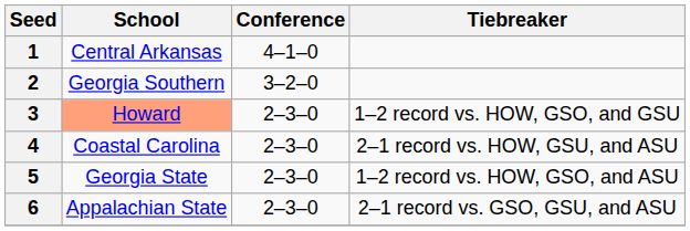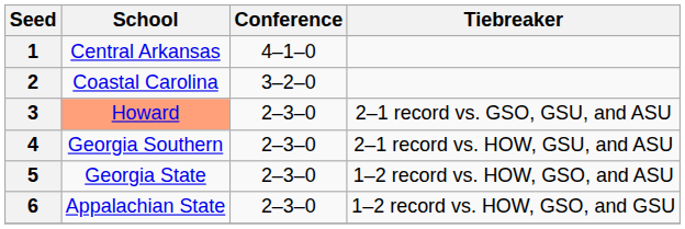 <table class="wikitable" style="text-align:center">
 <tr>
 <th>Seed</th>
 <th>School</th>
 <th>Conference</th>
 <th>Tiebreaker</th>
 </tr>
 <tr>
 <th>1</th>
 <td><a href='#'>Central Arkansas</a></td>
 <td>4–1–0</td>
 <td></td>
 </tr>
 <tr>
 <th>2</th>
-<td><a href='#'>Georgia Southern</a></td>
+<td><a href='#'>Coastal Carolina</a></td>
 <td>3–2–0</td>
 <td></td>
 </tr>
 <tr>
 <th>3</th>
 <td style="background: lightsalmon;"><a href='#'>Howard</a></td>
 <td>2–3–0</td>
-<td>1–2 record vs. HOW, GSO, and GSU</td>
+<td>2–1 record vs. GSO, GSU, and ASU</td>
 </tr>
 <tr>
 <th>4</th>
-<td><a href='#'>Coastal Carolina</a></td>
+<td><a href='#'>Georgia Southern</a></td>
 <td>2–3–0</td>
 <td>2–1 record vs. HOW, GSU, and ASU</td>
 </tr>
 <tr>
 <th>5</th>
 <td><a href='#'>Georgia State</a></td>
 <td>2–3–0</td>
 <td>1–2 record vs. HOW, GSO, and ASU</td>
 </tr>
 <tr>
 <th>6</th>
 <td><a href='#'>Appalachian State</a></td>
 <td>2–3–0</td>
-<td>2–1 record vs. GSO, GSU, and ASU</td>
+<td>1–2 record vs. HOW, GSO, and GSU</td>
 </tr>
 <tr>
 </tr>
 </table>
